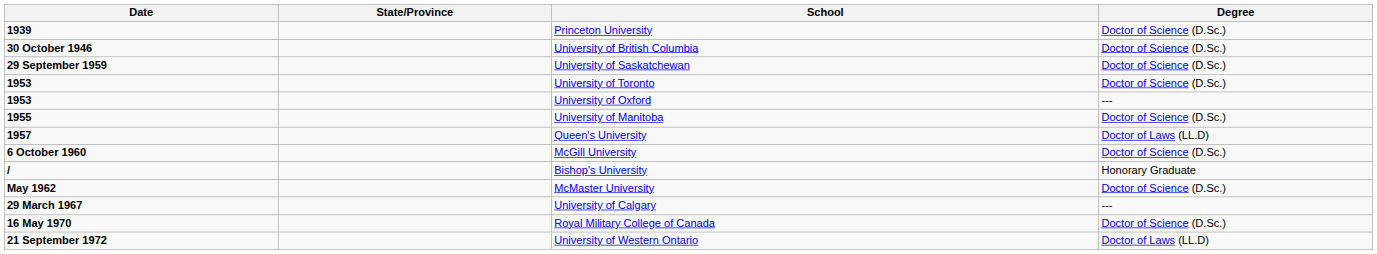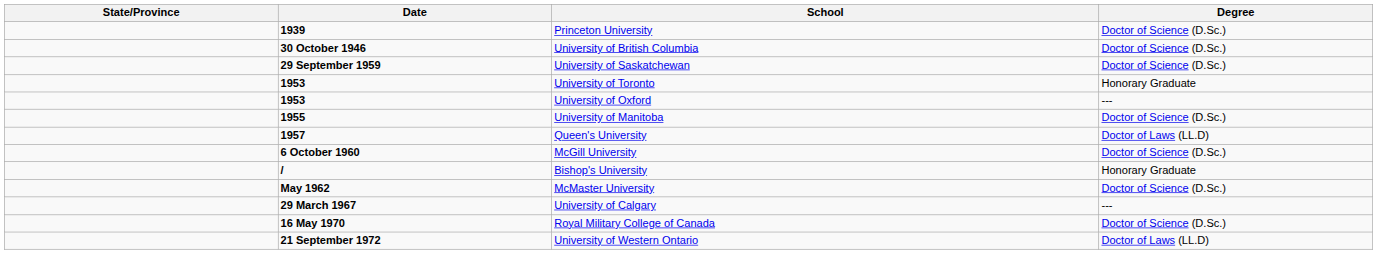 <table class="wikitable" style="width:100%;">
 <tr>
+<th style="width:20%;">State/Province</th>
 <th style="width:20%;">Date</th>
-<th style="width:20%;">State/Province</th>
 <th style="width:40%;">School</th>
 <th style="width:20%;">Degree</th>
 </tr>
 <tr>
+<td></td>
 <td><strong>1939</strong></td>
-<td></td>
 <td><a href='#'>Princeton University</a></td>
 <td><a href='#'>Doctor of Science</a> (D.Sc.)</td>
 </tr>
 <tr>
+<td></td>
 <td><strong>30 October 1946</strong></td>
-<td></td>
 <td><a href='#'>University of British Columbia</a></td>
 <td><a href='#'>Doctor of Science</a> (D.Sc.)</td>
 </tr>
 <tr>
+<td></td>
 <td><strong>29 September 1959</strong></td>
-<td></td>
 <td><a href='#'>University of Saskatchewan</a></td>
 <td><a href='#'>Doctor of Science</a> (D.Sc.)</td>
 </tr>
 <tr>
+<td></td>
 <td><strong>1953</strong></td>
-<td></td>
 <td><a href='#'>University of Toronto</a></td>
-<td><a href='#'>Doctor of Science</a> (D.Sc.)</td>
+<td>Honorary Graduate </td>
 </tr>
 <tr>
+<td></td>
 <td><strong>1953</strong></td>
-<td></td>
 <td><a href='#'>University of Oxford</a></td>
 <td>---</td>
 </tr>
 <tr>
+<td></td>
 <td><strong>1955</strong></td>
-<td></td>
 <td><a href='#'>University of Manitoba</a></td>
 <td><a href='#'>Doctor of Science</a> (D.Sc.)</td>
 </tr>
 <tr>
+<td></td>
 <td><strong>1957</strong></td>
-<td></td>
 <td><a href='#'>Queen's University</a></td>
 <td><a href='#'>Doctor of Laws</a> (LL.D)</td>
 </tr>
 <tr>
+<td></td>
 <td><strong>6 October 1960</strong></td>
-<td></td>
 <td><a href='#'>McGill University</a></td>
 <td><a href='#'>Doctor of Science</a> (D.Sc.)</td>
 </tr>
 <tr>
+<td></td>
 <td><strong>/</strong></td>
-<td></td>
 <td><a href='#'>Bishop's University</a></td>
 <td>Honorary Graduate </td>
 </tr>
 <tr>
+<td></td>
 <td><strong>May 1962</strong></td>
-<td></td>
 <td><a href='#'>McMaster University</a></td>
 <td><a href='#'>Doctor of Science</a> (D.Sc.)</td>
 </tr>
 <tr>
+<td></td>
 <td><strong>29 March 1967</strong></td>
-<td></td>
 <td><a href='#'>University of Calgary</a></td>
 <td>---</td>
 </tr>
 <tr>
+<td></td>
 <td><strong>16 May 1970</strong></td>
-<td></td>
 <td><a href='#'>Royal Military College of Canada</a></td>
 <td><a href='#'>Doctor of Science</a> (D.Sc.)</td>
 </tr>
 <tr>
+<td></td>
 <td><strong>21 September 1972</strong></td>
-<td></td>
 <td><a href='#'>University of Western Ontario</a></td>
 <td><a href='#'>Doctor of Laws</a> (LL.D)</td>
 </tr>
 </table>
